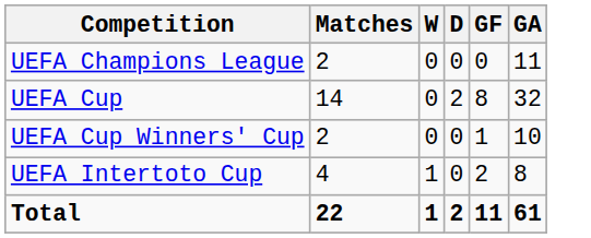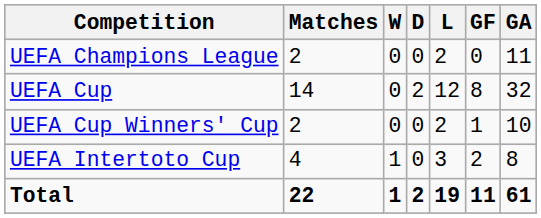 <table class="wikitable" align="center">
 <tr>
 <th>Competition</th>
 <th>Matches</th>
 <th>W</th>
 <th>D</th>
+<th>L</th>
 <th>GF</th>
 <th>GA</th>
 </tr>
 <tr>
 <td><a href='#'>UEFA Champions League</a></td>
 <td>2</td>
 <td>0</td>
 <td>0</td>
+<td>2</td>
 <td>0</td>
 <td>11</td>
 </tr>
 <tr>
 <td><a href='#'>UEFA Cup</a></td>
 <td>14</td>
 <td>0</td>
 <td>2</td>
+<td>12</td>
 <td>8</td>
 <td>32</td>
 </tr>
 <tr>
 <td><a href='#'>UEFA Cup Winners' Cup</a></td>
 <td>2</td>
 <td>0</td>
 <td>0</td>
+<td>2</td>
 <td>1</td>
 <td>10</td>
 </tr>
 <tr>
 <td><a href='#'>UEFA Intertoto Cup</a></td>
 <td>4</td>
 <td>1</td>
 <td>0</td>
+<td>3</td>
 <td>2</td>
 <td>8</td>
 </tr>
 <tr>
 <td><strong>Total</strong></td>
 <td><strong>22</strong></td>
 <td><strong>1</strong></td>
 <td><strong>2</strong></td>
+<td><strong>19</strong></td>
 <td><strong>11</strong></td>
 <td><strong>61</strong></td>
 </tr>
 </table>
